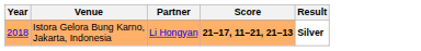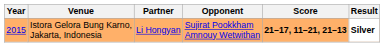 <table class="sortable wikitable" style="font-size: 90%;">
 <tr>
 <th>Year</th>
 <th>Venue</th>
 <th>Partner</th>
+<th>Opponent</th>
 <th>Score</th>
 <th>Result</th>
 </tr>
 <tr style="background:#FFB069">
-<td align="center"><a href='#'>2018</a></td>
+<td align="center"><a href='#'>2015</a></td>
 <td align="left">Istora Gelora Bung Karno,<br>Jakarta, Indonesia</td>
 <td align="left"> <a href='#'>Li Hongyan</a></td>
+<td align="left"> <a href='#'>Sujirat Pookkham</a><br> <a href='#'>Amnouy Wetwithan</a></td>
 <td align="left"><strong>21–17, 11–21, 21–13</strong></td>
 <td style="text-align:left; background:white"> <strong>Silver</strong></td>
 </tr>
 </table>
